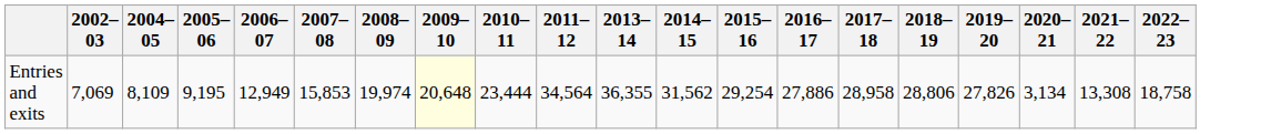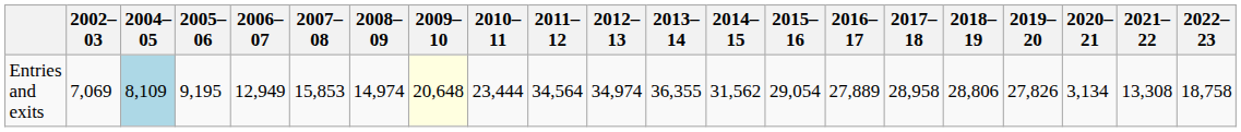 <table class="wikitable">
 <tr>
 <th></th>
 <th>2002–03</th>
 <th>2004–05</th>
 <th>2005–06</th>
 <th>2006–07</th>
 <th>2007–08</th>
 <th>2008–09</th>
 <th>2009–10</th>
 <th>2010–11</th>
 <th>2011–12</th>
+<th>2012–13</th>
 <th>2013–14</th>
 <th>2014–15</th>
 <th>2015–16</th>
 <th>2016–17</th>
 <th>2017–18</th>
 <th>2018–19</th>
 <th>2019–20</th>
 <th>2020–21</th>
 <th>2021–22</th>
 <th>2022–23</th>
 </tr>
 <tr>
 <td>Entries and exits</td>
 <td>7,069</td>
-<td>8,109</td>
+<td style="background: lightblue;">8,109</td>
 <td>9,195</td>
 <td>12,949</td>
 <td>15,853</td>
-<td>19,974</td>
+<td>14,974</td>
 <td style="background: lightyellow;">20,648</td>
 <td>23,444</td>
 <td>34,564</td>
+<td>34,974</td>
 <td>36,355</td>
 <td>31,562</td>
-<td>29,254</td>
-<td>27,886</td>
+<td>29,054</td>
+<td>27,889</td>
 <td>28,958</td>
 <td>28,806</td>
 <td>27,826</td>
 <td>3,134</td>
 <td>13,308</td>
 <td>18,758</td>
 </tr>
 </table>
